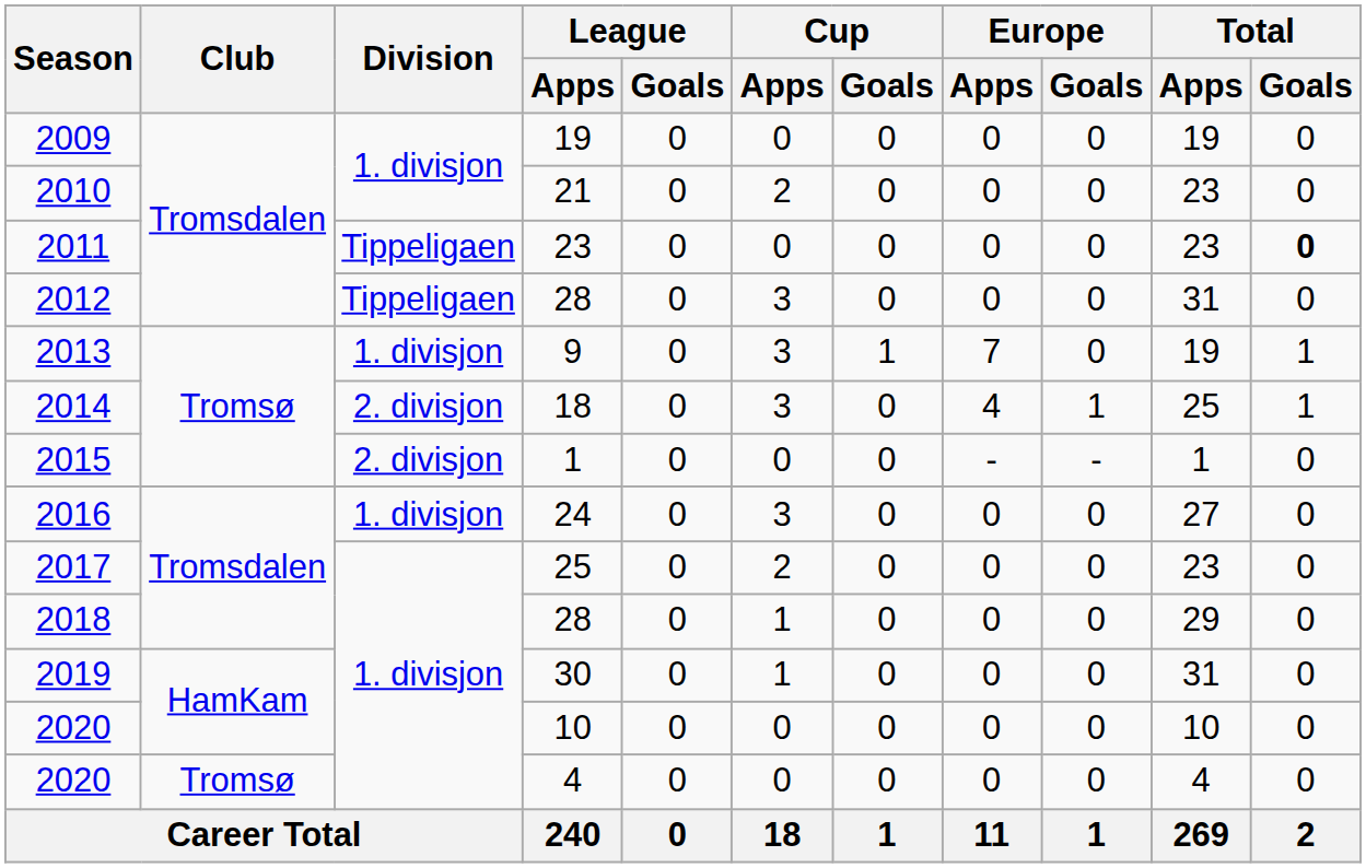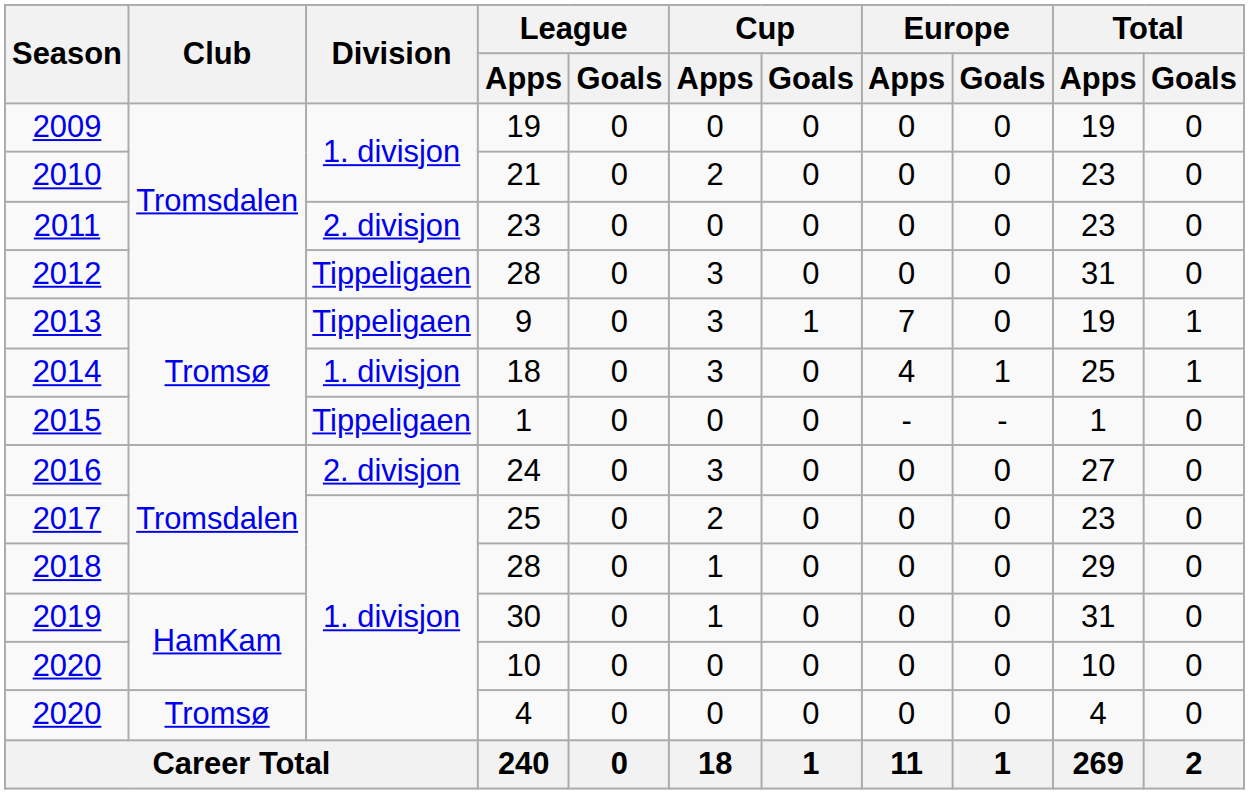 <table class="wikitable" style="text-align: center;">
 <tr>
 <th rowspan="2">Season</th>
 <th rowspan="2">Club</th>
 <th rowspan="2">Division</th>
 <th colspan="2">League</th>
 <th colspan="2">Cup</th>
 <th colspan="2">Europe</th>
 <th colspan="2">Total</th>
 </tr>
 <tr>
 <th>Apps</th>
 <th>Goals</th>
 <th>Apps</th>
 <th>Goals</th>
 <th>Apps</th>
 <th>Goals</th>
 <th>Apps</th>
 <th>Goals</th>
 </tr>
 <tr>
 <td><a href='#'>2009</a></td>
 <td rowspan="4" valign="center"><a href='#'>Tromsdalen</a></td>
 <td rowspan="2" valign="center"><a href='#'>1. divisjon</a></td>
 <td>19</td>
 <td>0</td>
 <td>0</td>
 <td>0</td>
 <td>0</td>
 <td>0</td>
 <td>19</td>
 <td>0</td>
 </tr>
 <tr>
 <td><a href='#'>2010</a></td>
 <td>21</td>
 <td>0</td>
 <td>2</td>
 <td>0</td>
 <td>0</td>
 <td>0</td>
 <td>23</td>
 <td>0</td>
 </tr>
 <tr>
 <td><a href='#'>2011</a></td>
-<td rowspan="1" valign="center"><a href='#'>Tippeligaen</a></td>
+<td rowspan="1" valign="center"><a href='#'>2. divisjon</a></td>
 <td>23</td>
 <td>0</td>
 <td>0</td>
 <td>0</td>
 <td>0</td>
 <td>0</td>
 <td>23</td>
-<td><strong>0</strong></td>
+<td>0</td>
 </tr>
 <tr>
 <td><a href='#'>2012</a></td>
 <td rowspan="1" valign="center"><a href='#'>Tippeligaen</a></td>
 <td>28</td>
 <td>0</td>
 <td>3</td>
 <td>0</td>
 <td>0</td>
 <td>0</td>
 <td>31</td>
 <td>0</td>
 </tr>
 <tr>
 <td><a href='#'>2013</a></td>
 <td rowspan="3" valign="center"><a href='#'>Tromsø</a></td>
-<td rowspan="1" valign="center"><a href='#'>1. divisjon</a></td>
+<td rowspan="1" valign="center"><a href='#'>Tippeligaen</a></td>
 <td>9</td>
 <td>0</td>
 <td>3</td>
 <td>1</td>
 <td>7</td>
 <td>0</td>
 <td>19</td>
 <td>1</td>
 </tr>
 <tr>
 <td><a href='#'>2014</a></td>
-<td rowspan="1" valign="center"><a href='#'>2. divisjon</a></td>
+<td rowspan="1" valign="center"><a href='#'>1. divisjon</a></td>
 <td>18</td>
 <td>0</td>
 <td>3</td>
 <td>0</td>
 <td>4</td>
 <td>1</td>
 <td>25</td>
 <td>1</td>
 </tr>
 <tr>
 <td><a href='#'>2015</a></td>
-<td rowspan="1" valign="center"><a href='#'>2. divisjon</a></td>
+<td rowspan="1" valign="center"><a href='#'>Tippeligaen</a></td>
 <td>1</td>
 <td>0</td>
 <td>0</td>
 <td>0</td>
 <td>-</td>
 <td>-</td>
 <td>1</td>
 <td>0</td>
 </tr>
 <tr>
 <td><a href='#'>2016</a></td>
 <td rowspan="3" valign="center"><a href='#'>Tromsdalen</a></td>
-<td rowspan="1" valign="center"><a href='#'>1. divisjon</a></td>
+<td rowspan="1" valign="center"><a href='#'>2. divisjon</a></td>
 <td>24</td>
 <td>0</td>
 <td>3</td>
 <td>0</td>
 <td>0</td>
 <td>0</td>
 <td>27</td>
 <td>0</td>
 </tr>
 <tr>
 <td><a href='#'>2017</a></td>
 <td rowspan="5" valign="center"><a href='#'>1. divisjon</a></td>
 <td>25</td>
 <td>0</td>
 <td>2</td>
 <td>0</td>
 <td>0</td>
 <td>0</td>
 <td>23</td>
 <td>0</td>
 </tr>
 <tr>
 <td><a href='#'>2018</a></td>
 <td>28</td>
 <td>0</td>
 <td>1</td>
 <td>0</td>
 <td>0</td>
 <td>0</td>
 <td>29</td>
 <td>0</td>
 </tr>
 <tr>
 <td><a href='#'>2019</a></td>
 <td rowspan="2" valign="center"><a href='#'>HamKam</a></td>
 <td>30</td>
 <td>0</td>
 <td>1</td>
 <td>0</td>
 <td>0</td>
 <td>0</td>
 <td>31</td>
 <td>0</td>
 </tr>
 <tr>
 <td><a href='#'>2020</a></td>
 <td>10</td>
 <td>0</td>
 <td>0</td>
 <td>0</td>
 <td>0</td>
 <td>0</td>
 <td>10</td>
 <td>0</td>
 </tr>
 <tr>
 <td><a href='#'>2020</a></td>
 <td rowspan="1" valign="center"><a href='#'>Tromsø</a></td>
 <td>4</td>
 <td>0</td>
 <td>0</td>
 <td>0</td>
 <td>0</td>
 <td>0</td>
 <td>4</td>
 <td>0</td>
 </tr>
 <tr>
 <th colspan="3">Career Total</th>
 <th>240</th>
 <th>0</th>
 <th>18</th>
 <th>1</th>
 <th>11</th>
 <th>1</th>
 <th>269</th>
 <th>2</th>
 </tr>
 </table>
